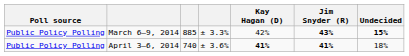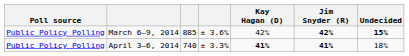 <table class="wikitable" style="text-align:center">
 <tr valign= bottom>
 <th>Poll source</th>
 <th></th>
 <th></th>
 <th></th>
 <th style="width:100px;">Kay<br>Hagan (D)</th>
 <th style="width:100px;">Jim<br>Snyder (R)</th>
 <th>Undecided</th>
 </tr>
 <tr>
 <td align=left><a href='#'>Public Policy Polling</a></td>
 <td>March 6–9, 2014</td>
 <td>885</td>
-<td>± 3.3%</td>
+<td>± 3.6%</td>
 <td>42%</td>
-<td><strong>43%</strong></td>
+<td><strong>42%</strong></td>
 <td><strong>15%</strong></td>
 </tr>
 <tr>
 <td align=left><a href='#'>Public Policy Polling</a></td>
 <td>April 3–6, 2014</td>
 <td>740</td>
-<td>± 3.6%</td>
+<td>± 3.3%</td>
 <td><strong>41%</strong></td>
 <td><strong>41%</strong></td>
 <td>18%</td>
 </tr>
 </table>
